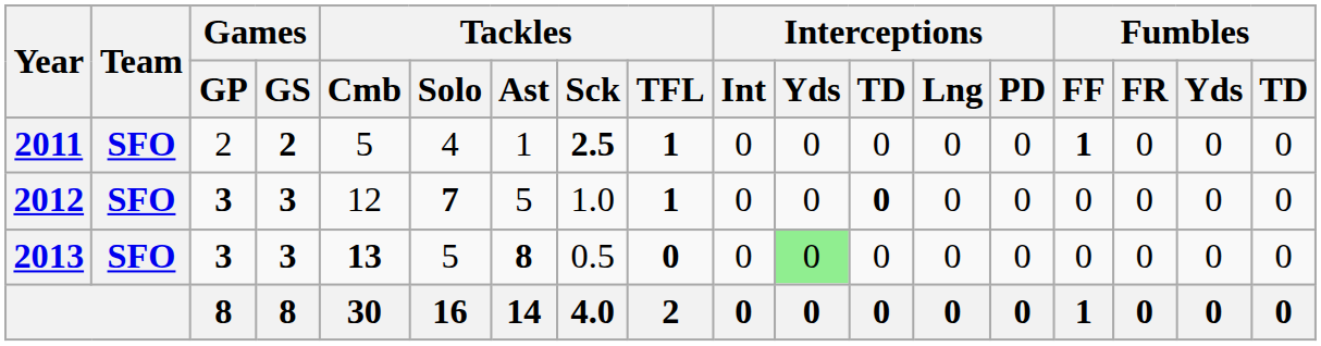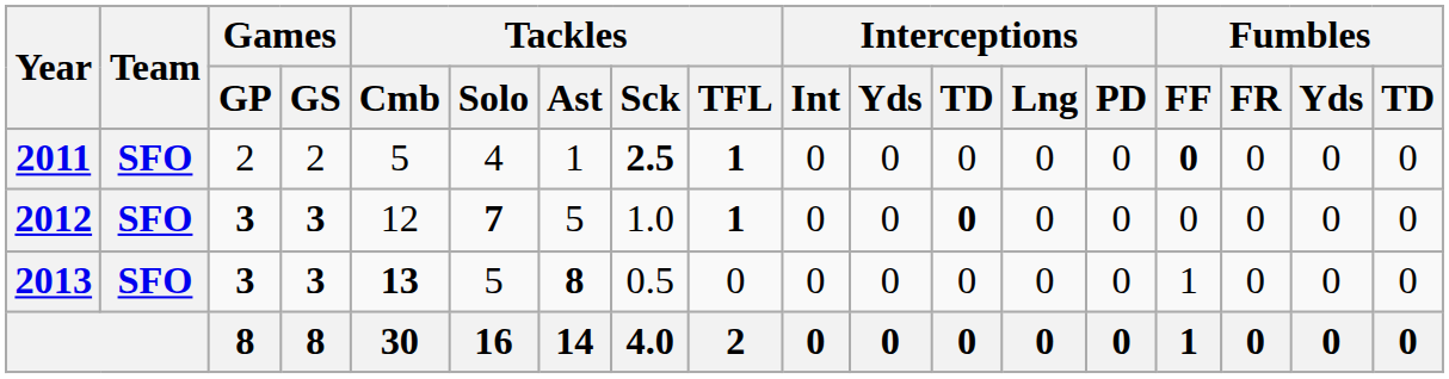 <table class="wikitable" style="text-align:center">
 <tr>
 <th rowspan="2">Year</th>
 <th rowspan="2">Team</th>
 <th colspan="2">Games</th>
 <th colspan="5">Tackles</th>
 <th colspan="5">Interceptions</th>
 <th colspan="4">Fumbles</th>
 </tr>
 <tr>
 <th>GP</th>
 <th>GS</th>
 <th>Cmb</th>
 <th>Solo</th>
 <th>Ast</th>
 <th>Sck</th>
 <th>TFL</th>
 <th>Int</th>
 <th>Yds</th>
 <th>TD</th>
 <th>Lng</th>
 <th>PD</th>
 <th>FF</th>
 <th>FR</th>
 <th>Yds</th>
 <th>TD</th>
 </tr>
 <tr>
 <th><a href='#'>2011</a></th>
 <th><a href='#'>SFO</a></th>
 <td>2</td>
-<td><strong>2</strong></td>
+<td>2</td>
 <td>5</td>
 <td>4</td>
 <td>1</td>
 <td><strong>2.5</strong></td>
 <td><strong>1</strong></td>
 <td>0</td>
 <td>0</td>
 <td>0</td>
 <td>0</td>
 <td>0</td>
-<td><strong>1</strong></td>
+<td><strong>0</strong></td>
 <td>0</td>
 <td>0</td>
 <td>0</td>
 </tr>
 <tr>
 <th><a href='#'>2012</a></th>
 <th><a href='#'>SFO</a></th>
 <td><strong>3</strong></td>
 <td><strong>3</strong></td>
 <td>12</td>
 <td><strong>7</strong></td>
 <td>5</td>
 <td>1.0</td>
 <td><strong>1</strong></td>
 <td>0</td>
 <td>0</td>
 <td><strong>0</strong></td>
 <td>0</td>
 <td>0</td>
 <td>0</td>
 <td>0</td>
 <td>0</td>
 <td>0</td>
 </tr>
 <tr>
 <th><a href='#'>2013</a></th>
 <th><a href='#'>SFO</a></th>
 <td><strong>3</strong></td>
 <td><strong>3</strong></td>
 <td><strong>13</strong></td>
 <td>5</td>
 <td><strong>8</strong></td>
 <td>0.5</td>
-<td><strong>0</strong></td>
-<td>0</td>
-<td style="background: lightgreen;">0</td>
 <td>0</td>
 <td>0</td>
 <td>0</td>
 <td>0</td>
+<td>0</td>
+<td>0</td>
+<td>1</td>
 <td>0</td>
 <td>0</td>
 <td>0</td>
 </tr>
 <tr>
 <th colspan="2"></th>
 <th>8</th>
 <th>8</th>
 <th>30</th>
 <th>16</th>
 <th>14</th>
 <th>4.0</th>
 <th>2</th>
 <th>0</th>
 <th>0</th>
 <th>0</th>
 <th>0</th>
 <th>0</th>
 <th>1</th>
 <th>0</th>
 <th>0</th>
 <th>0</th>
 </tr>
 </table>
